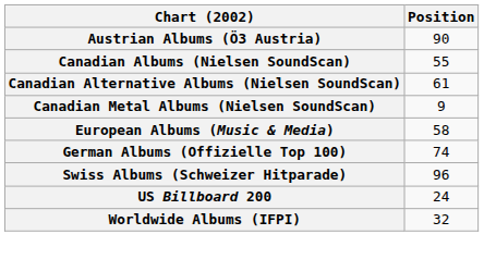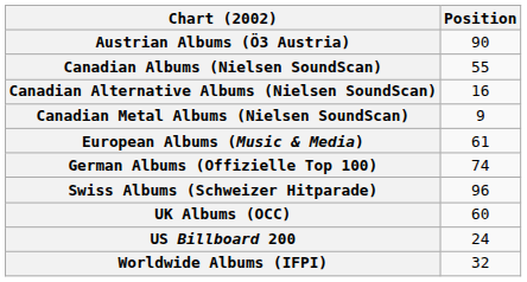 <table class="wikitable sortable plainrowheaders">
 <tr>
 <th scope="col">Chart (2002)</th>
 <th scope="col">Position</th>
 </tr>
 <tr>
 <th scope="row">Austrian Albums (Ö3 Austria)</th>
 <td align="center">90</td>
 </tr>
 <tr>
 <th scope="row">Canadian Albums (Nielsen SoundScan)</th>
 <td align="center">55</td>
 </tr>
 <tr>
 <th scope="row">Canadian Alternative Albums (Nielsen SoundScan)</th>
-<td align="center">61</td>
+<td align="center">16</td>
 </tr>
 <tr>
 <th scope="row">Canadian Metal Albums (Nielsen SoundScan)</th>
 <td align="center">9</td>
 </tr>
 <tr>
 <th scope="row">European Albums (<em>Music & Media</em>)</th>
-<td align="center">58</td>
+<td align="center">61</td>
 </tr>
 <tr>
 <th scope="row">German Albums (Offizielle Top 100)</th>
 <td align="center">74</td>
 </tr>
 <tr>
 <th scope="row">Swiss Albums (Schweizer Hitparade)</th>
 <td align="center">96</td>
 </tr>
 <tr>
+<th scope="row">UK Albums (OCC)</th>
+<td align="center">60</td>
+</tr>
+<tr>
 <th scope="row">US <em>Billboard</em> 200</th>
 <td align="center">24</td>
 </tr>
 <tr>
 <th scope="row">Worldwide Albums (IFPI)</th>
 <td align="center">32</td>
 </tr>
 </table>
